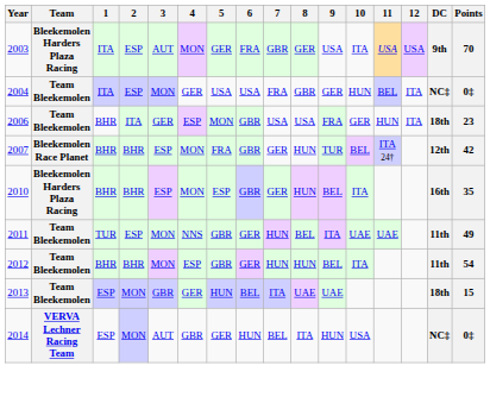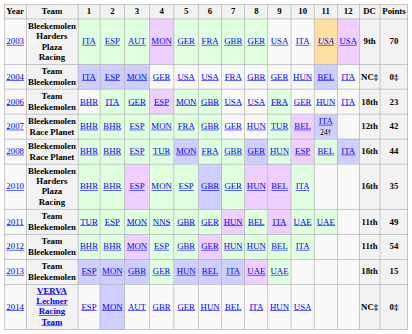 <table class="wikitable" style="text-align:center; font-size:90%">
 <tr>
 <th>Year</th>
 <th>Team</th>
 <th>1</th>
 <th>2</th>
 <th>3</th>
 <th>4</th>
 <th>5</th>
 <th>6</th>
 <th>7</th>
 <th>8</th>
 <th>9</th>
 <th>10</th>
 <th>11</th>
 <th>12</th>
 <th>DC</th>
 <th>Points</th>
 </tr>
 <tr>
 <td><a href='#'>2003</a></td>
 <th>Bleekemolen Harders Plaza Racing</th>
 <td style="background:#DFFFDF;"><a href='#'>ITA</a><br></td>
 <td style="background:#DFFFDF;"><a href='#'>ESP</a><br></td>
 <td style="background:#DFFFDF;"><a href='#'>AUT</a><br></td>
 <td style="background:#EFCFFF;"><a href='#'>MON</a><br></td>
 <td style="background:#DFFFDF;"><a href='#'>GER</a><br></td>
 <td style="background:#DFFFDF;"><a href='#'>FRA</a><br></td>
 <td style="background:#DFFFDF;"><a href='#'>GBR</a><br></td>
 <td style="background:#DFFFDF;"><a href='#'>GER</a><br></td>
 <td><a href='#'>USA</a></td>
 <td><a href='#'>ITA</a></td>
 <td style="background:#FFDF9F;"><em><a href='#'>USA</a></em><br></td>
 <td style="background:#EFCFFF;"><a href='#'>USA</a><br></td>
 <th>9th</th>
 <th>70</th>
 </tr>
 <tr>
 <td><a href='#'>2004</a></td>
 <th>Team Bleekemolen</th>
 <td style="background:#CFCFFF;"><a href='#'>ITA</a><br></td>
 <td style="background:#CFCFFF;"><a href='#'>ESP</a><br></td>
 <td style="background:#CFCFFF;"><a href='#'>MON</a><br></td>
 <td><a href='#'>GER</a></td>
 <td><a href='#'>USA</a></td>
 <td><a href='#'>USA</a></td>
 <td><a href='#'>FRA</a></td>
 <td><a href='#'>GBR</a></td>
 <td><a href='#'>GER</a></td>
 <td><a href='#'>HUN</a></td>
 <td style="background:#CFCFFF;"><a href='#'>BEL</a><br></td>
 <td><a href='#'>ITA</a></td>
 <th>NC‡</th>
 <th>0‡</th>
 </tr>
 <tr>
 <td><a href='#'>2006</a></td>
 <th>Team Bleekemolen</th>
 <td><a href='#'>BHR</a></td>
 <td style="background:#DFFFDF;"><a href='#'>ITA</a><br></td>
 <td style="background:#DFFFDF;"><a href='#'>GER</a><br></td>
 <td style="background:#EFCFFF;"><a href='#'>ESP</a><br></td>
 <td style="background:#DFFFDF;"><a href='#'>MON</a><br></td>
 <td style="background:#DFFFDF;"><a href='#'>GBR</a><br></td>
 <td><a href='#'>USA</a></td>
 <td><a href='#'>USA</a></td>
 <td style="background:#DFFFDF;"><a href='#'>FRA</a><br></td>
 <td><a href='#'>GER</a></td>
 <td><a href='#'>HUN</a></td>
 <td><a href='#'>ITA</a></td>
 <th>18th</th>
 <th>23</th>
 </tr>
 <tr>
 <td><a href='#'>2007</a></td>
 <th>Bleekemolen Race Planet</th>
 <td style="background:#DFFFDF;"><a href='#'>BHR</a><br></td>
 <td style="background:#DFFFDF;"><a href='#'>BHR</a><br></td>
 <td style="background:#DFFFDF;"><a href='#'>ESP</a><br></td>
 <td style="background:#DFFFDF;"><a href='#'>MON</a><br></td>
 <td style="background:#DFFFDF;"><a href='#'>FRA</a><br></td>
 <td style="background:#DFFFDF;"><a href='#'>GBR</a><br></td>
 <td><a href='#'>GER</a></td>
 <td><a href='#'>HUN</a></td>
 <td style="background:#DFFFDF;"><a href='#'>TUR</a><br></td>
 <td style="background:#EFCFFF;"><a href='#'>BEL</a><br></td>
 <td style="background:#CFCFFF;"><a href='#'>ITA</a><br><small>24†</small></td>
 <td></td>
 <th>12th</th>
 <th>42</th>
 </tr>
 <tr>
+<td><a href='#'>2008</a></td>
+<th>Bleekemolen Race Planet</th>
+<td style="background:#DFFFDF;"><a href='#'>BHR</a><br></td>
+<td style="background:#DFFFDF;"><a href='#'>BHR</a><br></td>
+<td style="background:#DFFFDF;"><a href='#'>ESP</a><br></td>
+<td style="background:#DFFFDF;"><a href='#'>TUR</a><br></td>
+<td style="background:#CFCFFF;"><a href='#'>MON</a><br></td>
+<td style="background:#DFFFDF;"><a href='#'>FRA</a><br></td>
+<td style="background:#DFFFDF;"><a href='#'>GBR</a><br></td>
+<td style="background:#CFCFFF;"><a href='#'>GER</a><br></td>
+<td style="background:#DFFFDF;"><a href='#'>HUN</a><br></td>
+<td style="background:#EFCFFF;"><a href='#'>ESP</a><br></td>
+<td style="background:#DFFFDF;"><a href='#'>BEL</a><br></td>
+<td style="background:#CFCFFF;"><a href='#'>ITA</a><br></td>
+<th>16th</th>
+<th>44</th>
+</tr>
+<tr>
 <td><a href='#'>2010</a></td>
 <th>Bleekemolen Harders Plaza Racing</th>
 <td style="background:#DFFFDF;"><a href='#'>BHR</a><br></td>
 <td style="background:#DFFFDF;"><a href='#'>BHR</a><br></td>
 <td style="background:#EFCFFF;"><a href='#'>ESP</a><br></td>
 <td style="background:#DFFFDF;"><a href='#'>MON</a><br></td>
 <td style="background:#DFFFDF;"><a href='#'>ESP</a><br></td>
 <td style="background:#CFCFFF;"><a href='#'>GBR</a><br></td>
 <td style="background:#DFFFDF;"><a href='#'>GER</a><br></td>
 <td style="background:#EFCFFF;"><a href='#'>HUN</a><br></td>
 <td style="background:#EFCFFF;"><a href='#'>BEL</a><br></td>
 <td style="background:#DFFFDF;"><a href='#'>ITA</a><br></td>
 <td></td>
 <td></td>
 <th>16th</th>
 <th>35</th>
 </tr>
 <tr>
 <td><a href='#'>2011</a></td>
 <th>Team Bleekemolen</th>
 <td style="background:#DFFFDF;"><a href='#'>TUR</a> <br></td>
 <td style="background:#DFFFDF;"><a href='#'>ESP</a> <br></td>
 <td style="background:#DFFFDF;"><a href='#'>MON</a> <br></td>
 <td style="background:#DFFFDF;"><a href='#'>NNS</a> <br></td>
 <td style="background:#DFFFDF;"><a href='#'>GBR</a> <br></td>
 <td style="background:#DFFFDF;"><a href='#'>GER</a><br></td>
 <td style="background:#EFCFFF;"><a href='#'>HUN</a><br></td>
 <td style="background:#DFFFDF;"><a href='#'>BEL</a><br></td>
 <td style="background:#EFCFFF;"><a href='#'>ITA</a><br></td>
 <td style="background:#DFFFDF;"><a href='#'>UAE</a><br></td>
 <td style="background:#DFFFDF;"><a href='#'>UAE</a><br></td>
 <td></td>
 <th>11th</th>
 <th>49</th>
 </tr>
 <tr>
 <td><a href='#'>2012</a></td>
 <th>Team Bleekemolen</th>
 <td style="background:#DFFFDF;"><a href='#'>BHR</a><br></td>
 <td style="background:#DFFFDF;"><a href='#'>BHR</a><br></td>
 <td style="background:#EFCFFF;"><a href='#'>MON</a><br></td>
 <td style="background:#DFFFDF;"><a href='#'>ESP</a><br></td>
 <td style="background:#DFFFDF;"><a href='#'>GBR</a><br></td>
 <td style="background:#EFCFFF;"><a href='#'>GER</a><br></td>
 <td style="background:#DFFFDF;"><a href='#'>HUN</a><br></td>
 <td style="background:#DFFFDF;"><a href='#'>HUN</a><br></td>
 <td style="background:#DFFFDF;"><a href='#'>BEL</a><br></td>
 <td style="background:#DFFFDF;"><a href='#'>ITA</a><br></td>
 <td></td>
 <td></td>
 <th>11th</th>
 <th>54</th>
 </tr>
 <tr>
 <td><a href='#'>2013</a></td>
 <th>Team Bleekemolen</th>
 <td style="background:#CFCFFF;"><a href='#'>ESP</a><br></td>
 <td style="background:#CFCFFF;"><a href='#'>MON</a><br></td>
 <td style="background:#CFCFFF;"><a href='#'>GBR</a><br></td>
 <td style="background:#DFFFDF;"><a href='#'>GER</a><br></td>
 <td style="background:#CFCFFF;"><a href='#'>HUN</a><br></td>
 <td style="background:#CFCFFF;"><a href='#'>BEL</a><br></td>
 <td style="background:#CFCFFF;"><a href='#'>ITA</a><br></td>
 <td style="background:#EFCFFF;"><a href='#'>UAE</a><br></td>
 <td style="background:#DFFFDF;"><a href='#'>UAE</a><br></td>
 <td></td>
 <td></td>
 <td></td>
 <th>18th</th>
 <th>15</th>
 </tr>
 <tr>
 <td><a href='#'>2014</a></td>
 <th><a href='#'>VERVA Lechner Racing Team</a></th>
 <td><a href='#'>ESP</a></td>
 <td style="background:#CFCFFF;"><a href='#'>MON</a><br></td>
 <td><a href='#'>AUT</a></td>
 <td><a href='#'>GBR</a></td>
 <td><a href='#'>GER</a></td>
 <td><a href='#'>HUN</a></td>
 <td><a href='#'>BEL</a></td>
 <td><a href='#'>ITA</a></td>
 <td><a href='#'>HUN</a></td>
 <td><a href='#'>USA</a></td>
 <td></td>
 <td></td>
 <th>NC‡</th>
 <th>0‡</th>
 </tr>
 </table>
